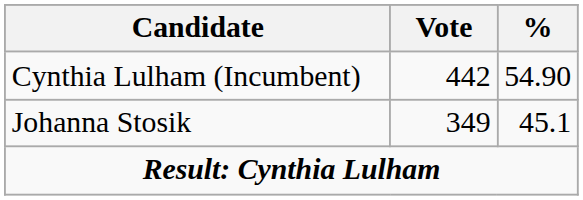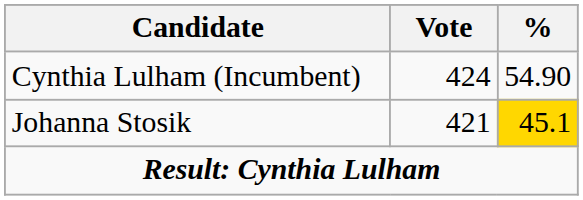 <table class="wikitable">
 <tr>
 <th bgcolor="#DDDDFF" width="200px">Candidate</th>
 <th bgcolor="#DDDDFF" width="50px">Vote</th>
 <th bgcolor="#DDDDFF"  width="30px">%</th>
 </tr>
 <tr>
 <td>Cynthia Lulham (Incumbent)</td>
-<td align="right">442</td>
+<td align="right">424</td>
 <td align="right">54.90</td>
 </tr>
 <tr>
 <td>Johanna Stosik</td>
-<td align="right">349</td>
-<td align="right">45.1</td>
+<td align="right">421</td>
+<td align="right" style="background: gold;">45.1</td>
 </tr>
 <tr>
 <td colspan=5 align="center"><strong><em>Result: Cynthia Lulham</em></strong></td>
 </tr>
 </table>
